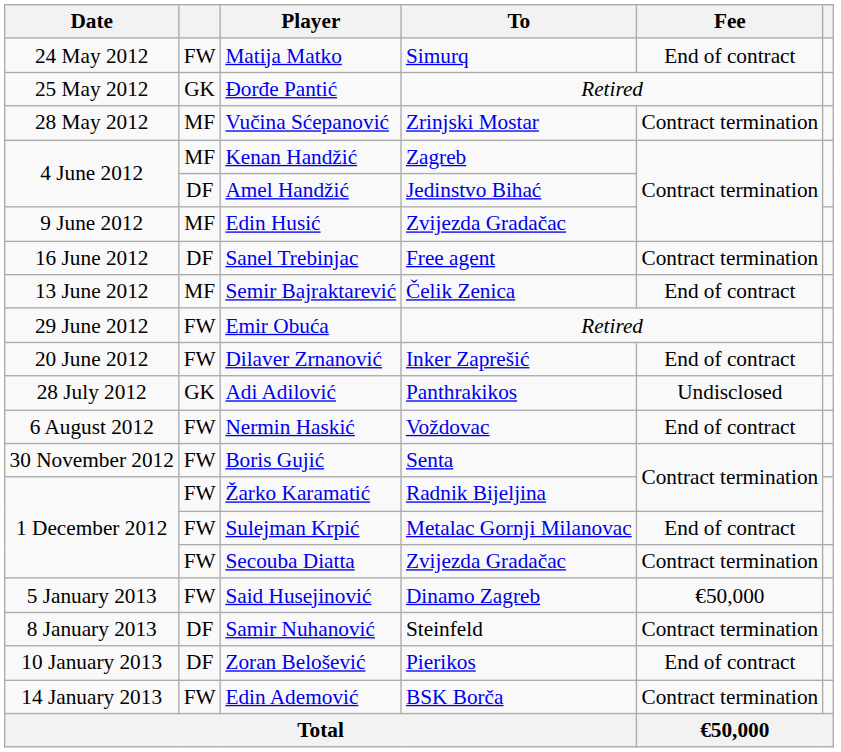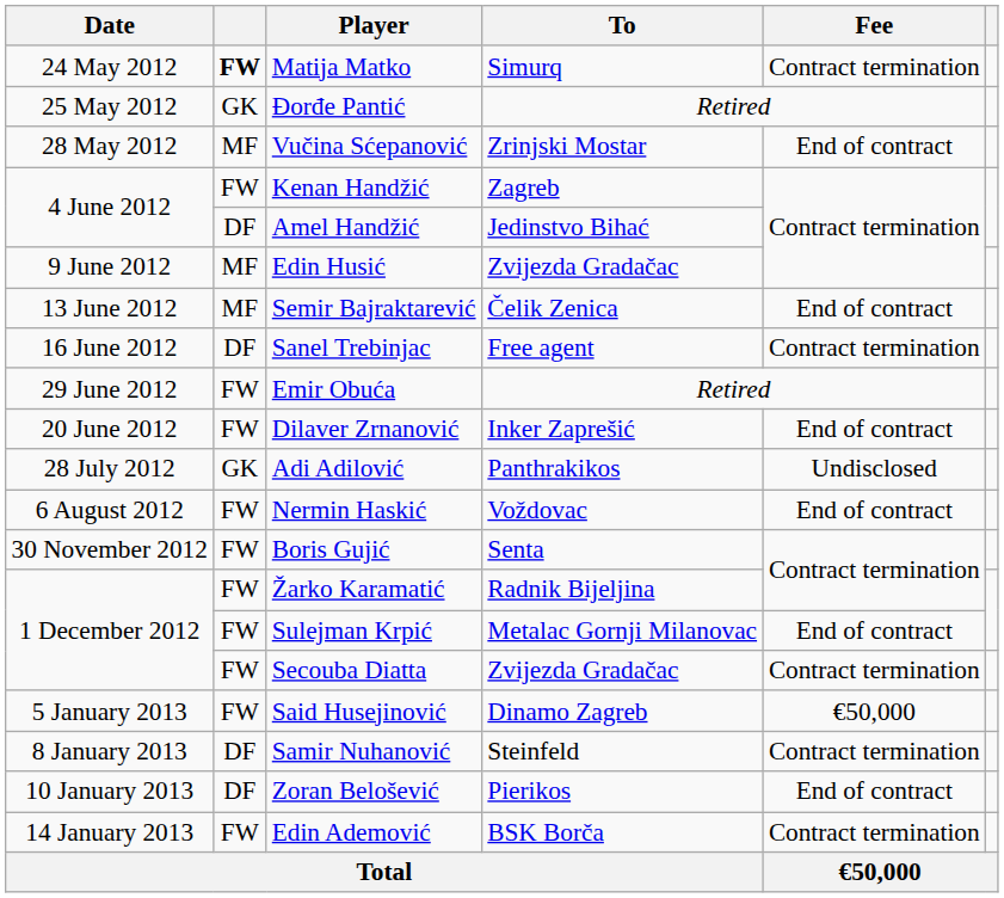 <table class="wikitable" style="text-align:center;">
 <tr>
 <th>Date</th>
 <th></th>
 <th>Player</th>
 <th>To</th>
 <th>Fee</th>
 <th></th>
 </tr>
 <tr>
 <td>24 May 2012</td>
-<td>FW</td>
+<td><strong>FW</strong></td>
 <td style="text-align:left"> <a href='#'>Matija Matko</a></td>
 <td style="text-align:left"> <a href='#'>Simurq</a></td>
-<td>End of contract</td>
+<td>Contract termination</td>
 <td></td>
 </tr>
 <tr>
 <td>25 May 2012</td>
 <td>GK</td>
 <td style="text-align:left"> <a href='#'>Đorđe Pantić</a></td>
 <td colspan=2><em>Retired</em></td>
 <td></td>
 </tr>
 <tr>
 <td>28 May 2012</td>
 <td>MF</td>
 <td style="text-align:left"> <a href='#'>Vučina Sćepanović</a></td>
 <td style="text-align:left"> <a href='#'>Zrinjski Mostar</a></td>
-<td>Contract termination</td>
+<td>End of contract</td>
 <td></td>
 </tr>
 <tr>
 <td rowspan=2>4 June 2012</td>
-<td>MF</td>
+<td>FW</td>
 <td style="text-align:left"> <a href='#'>Kenan Handžić</a></td>
 <td style="text-align:left"> <a href='#'>Zagreb</a></td>
 <td rowspan=3>Contract termination</td>
 <td rowspan=2></td>
 </tr>
 <tr>
 <td>DF</td>
 <td style="text-align:left"> <a href='#'>Amel Handžić</a></td>
 <td style="text-align:left"> <a href='#'>Jedinstvo Bihać</a></td>
 </tr>
 <tr>
 <td>9 June 2012</td>
 <td>MF</td>
 <td style="text-align:left"> <a href='#'>Edin Husić</a></td>
 <td style="text-align:left"> <a href='#'>Zvijezda Gradačac</a></td>
 <td></td>
 </tr>
 <tr>
+<td>13 June 2012</td>
+<td>MF</td>
+<td style="text-align:left"> <a href='#'>Semir Bajraktarević</a></td>
+<td style="text-align:left"> <a href='#'>Čelik Zenica</a></td>
+<td>End of contract</td>
+<td></td>
+</tr>
+<tr>
 <td>16 June 2012</td>
 <td>DF</td>
 <td style="text-align:left"> <a href='#'>Sanel Trebinjac</a></td>
 <td style="text-align:left"><a href='#'>Free agent</a></td>
 <td>Contract termination</td>
-<td></td>
-</tr>
-<tr>
-<td>13 June 2012</td>
-<td>MF</td>
-<td style="text-align:left"> <a href='#'>Semir Bajraktarević</a></td>
-<td style="text-align:left"> <a href='#'>Čelik Zenica</a></td>
-<td>End of contract</td>
 <td></td>
 </tr>
 <tr>
 <td>29 June 2012</td>
 <td>FW</td>
 <td style="text-align:left"> <a href='#'>Emir Obuća</a></td>
 <td colspan=2><em>Retired</em></td>
 <td></td>
 </tr>
 <tr>
 <td>20 June 2012</td>
 <td>FW</td>
 <td style="text-align:left"> <a href='#'>Dilaver Zrnanović</a></td>
 <td style="text-align:left"> <a href='#'>Inker Zaprešić</a></td>
 <td>End of contract</td>
 <td></td>
 </tr>
 <tr>
 <td>28 July 2012</td>
 <td>GK</td>
 <td style="text-align:left"> <a href='#'>Adi Adilović</a></td>
 <td style="text-align:left"> <a href='#'>Panthrakikos</a></td>
 <td>Undisclosed</td>
 <td></td>
 </tr>
 <tr>
 <td>6 August 2012</td>
 <td>FW</td>
 <td style="text-align:left"> <a href='#'>Nermin Haskić</a></td>
 <td style="text-align:left"> <a href='#'>Voždovac</a></td>
 <td>End of contract</td>
 <td></td>
 </tr>
 <tr>
 <td>30 November 2012</td>
 <td>FW</td>
 <td style="text-align:left"> <a href='#'>Boris Gujić</a></td>
 <td style="text-align:left"> <a href='#'>Senta</a></td>
 <td rowspan=2>Contract termination</td>
 <td></td>
 </tr>
 <tr>
 <td rowspan=3>1 December 2012</td>
 <td>FW</td>
 <td style="text-align:left"> <a href='#'>Žarko Karamatić</a></td>
 <td style="text-align:left"> <a href='#'>Radnik Bijeljina</a></td>
 <td rowspan=2></td>
 </tr>
 <tr>
 <td>FW</td>
 <td style="text-align:left"> <a href='#'>Sulejman Krpić</a></td>
 <td style="text-align:left"> <a href='#'>Metalac Gornji Milanovac</a></td>
 <td>End of contract</td>
 </tr>
 <tr>
 <td>FW</td>
 <td style="text-align:left"> <a href='#'>Secouba Diatta</a></td>
 <td style="text-align:left"> <a href='#'>Zvijezda Gradačac</a></td>
 <td>Contract termination</td>
 <td></td>
 </tr>
 <tr>
 <td>5 January 2013</td>
 <td>FW</td>
 <td style="text-align:left"> <a href='#'>Said Husejinović</a></td>
 <td style="text-align:left"> <a href='#'>Dinamo Zagreb</a></td>
 <td>€50,000</td>
 <td></td>
 </tr>
 <tr>
 <td>8 January 2013</td>
 <td>DF</td>
 <td style="text-align:left"> <a href='#'>Samir Nuhanović</a></td>
 <td style="text-align:left"> Steinfeld</td>
 <td>Contract termination</td>
 <td></td>
 </tr>
 <tr>
 <td>10 January 2013</td>
 <td>DF</td>
 <td style="text-align:left"> <a href='#'>Zoran Belošević</a></td>
 <td style="text-align:left"> <a href='#'>Pierikos</a></td>
 <td>End of contract</td>
 <td></td>
 </tr>
 <tr>
 <td>14 January 2013</td>
 <td>FW</td>
 <td style="text-align:left"> <a href='#'>Edin Ademović</a></td>
 <td style="text-align:left"> <a href='#'>BSK Borča</a></td>
 <td>Contract termination</td>
 <td></td>
 </tr>
 <tr>
 <th colspan=4>Total</th>
 <th colspan=2>€50,000</th>
 </tr>
 </table>
